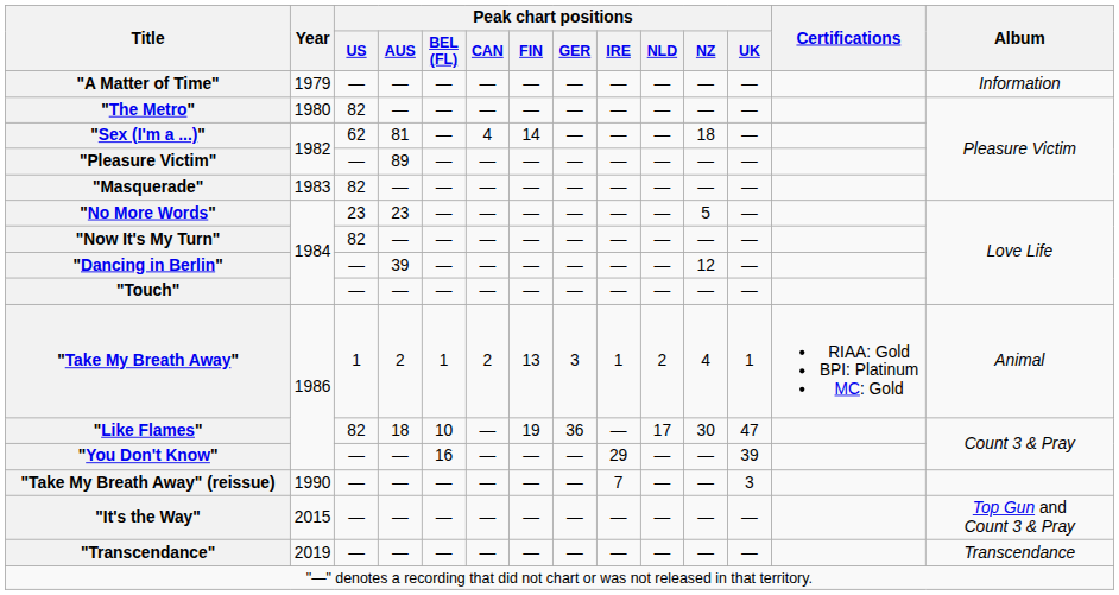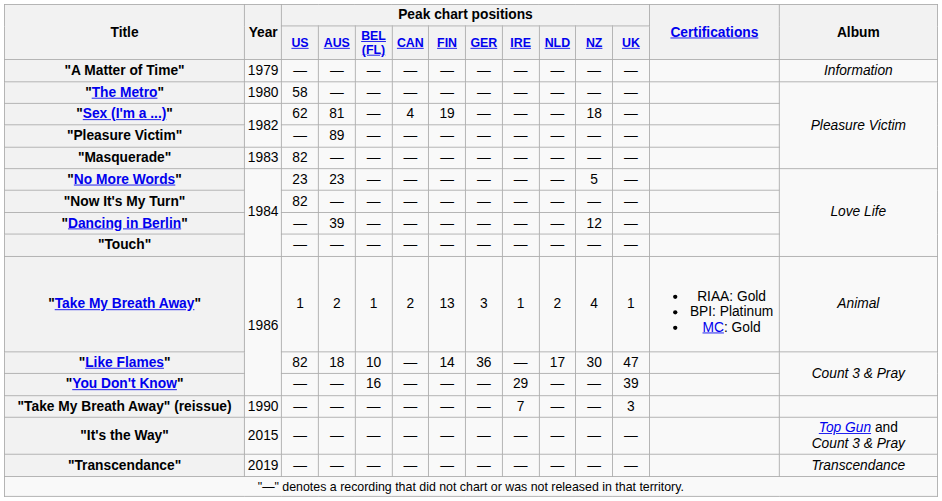 <table class="wikitable plainrowheaders" style="text-align:center">
 <tr>
 <th scope="col" rowspan="2" style="width:17em;">Title</th>
 <th scope="col" rowspan="2" style="width:1em;">Year</th>
 <th scope="col" colspan="10">Peak chart positions</th>
 <th scope="col" rowspan="2" style="width:9em;"><a href='#'>Certifications</a></th>
 <th scope="col" rowspan="2" style="width:11em;">Album</th>
 </tr>
 <tr>
 <th scope="col" style="width:2.5em;font-size:90%;"><a href='#'>US</a><br></th>
 <th scope="col" style="width:2.5em;font-size:90%;"><a href='#'>AUS</a><br></th>
 <th scope="col" style="width:2.5em;font-size:90%;"><a href='#'>BEL<br>(FL)</a><br></th>
 <th scope="col" style="width:2.5em;font-size:90%;"><a href='#'>CAN</a><br></th>
 <th scope="col" style="width:2.5em;font-size:90%;"><a href='#'>FIN</a><br></th>
 <th scope="col" style="width:2.5em;font-size:90%;"><a href='#'>GER</a><br></th>
 <th scope="col" style="width:2.5em;font-size:90%;"><a href='#'>IRE</a><br></th>
 <th scope="col" style="width:2.5em;font-size:90%;"><a href='#'>NLD</a><br></th>
 <th scope="col" style="width:2.5em;font-size:90%;"><a href='#'>NZ</a><br></th>
 <th scope="col" style="width:2.5em;font-size:90%;"><a href='#'>UK</a><br></th>
 </tr>
 <tr>
 <th scope="row">"A Matter of Time"</th>
 <td>1979</td>
 <td>—</td>
 <td>—</td>
 <td>—</td>
 <td>—</td>
 <td>—</td>
 <td>—</td>
 <td>—</td>
 <td>—</td>
 <td>—</td>
 <td>—</td>
 <td></td>
 <td><em>Information</em></td>
 </tr>
 <tr>
 <th scope="row">"<a href='#'>The Metro</a>"</th>
 <td>1980</td>
-<td>82</td>
+<td>58</td>
 <td>—</td>
 <td>—</td>
 <td>—</td>
 <td>—</td>
 <td>—</td>
 <td>—</td>
 <td>—</td>
 <td>—</td>
 <td>—</td>
 <td></td>
 <td rowspan="4"><em>Pleasure Victim</em></td>
 </tr>
 <tr>
 <th scope="row">"<a href='#'>Sex (I'm a ...)</a>"</th>
 <td rowspan="2">1982</td>
 <td>62</td>
 <td>81</td>
 <td>—</td>
 <td>4</td>
-<td>14</td>
+<td>19</td>
 <td>—</td>
 <td>—</td>
 <td>—</td>
 <td>18</td>
 <td>—</td>
 <td></td>
 </tr>
 <tr>
 <th scope="row">"Pleasure Victim"</th>
 <td>—</td>
 <td>89</td>
 <td>—</td>
 <td>—</td>
 <td>—</td>
 <td>—</td>
 <td>—</td>
 <td>—</td>
 <td>—</td>
 <td>—</td>
 <td></td>
 </tr>
 <tr>
 <th scope="row">"Masquerade"</th>
 <td>1983</td>
 <td>82</td>
 <td>—</td>
 <td>—</td>
 <td>—</td>
 <td>—</td>
 <td>—</td>
 <td>—</td>
 <td>—</td>
 <td>—</td>
 <td>—</td>
 <td></td>
 </tr>
 <tr>
 <th scope="row">"<a href='#'>No More Words</a>"</th>
 <td rowspan="4">1984</td>
 <td>23</td>
 <td>23</td>
 <td>—</td>
 <td>—</td>
 <td>—</td>
 <td>—</td>
 <td>—</td>
 <td>—</td>
 <td>5</td>
 <td>—</td>
 <td></td>
 <td rowspan="4"><em>Love Life</em></td>
 </tr>
 <tr>
 <th scope="row">"Now It's My Turn"</th>
 <td>82</td>
 <td>—</td>
 <td>—</td>
 <td>—</td>
 <td>—</td>
 <td>—</td>
 <td>—</td>
 <td>—</td>
 <td>—</td>
 <td>—</td>
 <td></td>
 </tr>
 <tr>
 <th scope="row">"<a href='#'>Dancing in Berlin</a>"</th>
 <td>—</td>
 <td>39</td>
 <td>—</td>
 <td>—</td>
 <td>—</td>
 <td>—</td>
 <td>—</td>
 <td>—</td>
 <td>12</td>
 <td>—</td>
 <td></td>
 </tr>
 <tr>
 <th scope="row">"Touch"</th>
 <td>—</td>
 <td>—</td>
 <td>—</td>
 <td>—</td>
 <td>—</td>
 <td>—</td>
 <td>—</td>
 <td>—</td>
 <td>—</td>
 <td>—</td>
 <td></td>
 </tr>
 <tr>
 <th scope="row">"<a href='#'>Take My Breath Away</a>"</th>
 <td rowspan="3">1986</td>
 <td>1</td>
 <td>2</td>
 <td>1</td>
 <td>2</td>
 <td>13</td>
 <td>3</td>
 <td>1</td>
 <td>2</td>
 <td>4</td>
 <td>1</td>
 <td><br><ul><li>RIAA: Gold</li><li>BPI: Platinum</li><li><a href='#'>MC</a>: Gold</li></ul></td>
 <td><em>Animal</em></td>
 </tr>
 <tr>
 <th scope="row">"<a href='#'>Like Flames</a>"</th>
 <td>82</td>
 <td>18</td>
 <td>10</td>
 <td>—</td>
-<td>19</td>
+<td>14</td>
 <td>36</td>
 <td>—</td>
 <td>17</td>
 <td>30</td>
 <td>47</td>
 <td></td>
 <td rowspan="2"><em>Count 3 & Pray</em></td>
 </tr>
 <tr>
 <th scope="row">"<a href='#'>You Don't Know</a>"</th>
 <td>—</td>
 <td>—</td>
 <td>16</td>
 <td>—</td>
 <td>—</td>
 <td>—</td>
 <td>29</td>
 <td>—</td>
 <td>—</td>
 <td>39</td>
 <td></td>
 </tr>
 <tr>
 <th scope="row">"Take My Breath Away" (reissue)</th>
 <td>1990</td>
 <td>—</td>
 <td>—</td>
 <td>—</td>
 <td>—</td>
 <td>—</td>
 <td>—</td>
 <td>7</td>
 <td>—</td>
 <td>—</td>
 <td>3</td>
 <td></td>
 <td></td>
 </tr>
 <tr>
 <th scope="row">"It's the Way"</th>
 <td>2015</td>
 <td>—</td>
 <td>—</td>
 <td>—</td>
 <td>—</td>
 <td>—</td>
 <td>—</td>
 <td>—</td>
 <td>—</td>
 <td>—</td>
 <td>—</td>
 <td></td>
 <td><em><a href='#'>Top Gun</a></em> and<br><em>Count 3 & Pray</em></td>
 </tr>
 <tr>
 <th scope="row">"Transcendance"</th>
 <td>2019</td>
 <td>—</td>
 <td>—</td>
 <td>—</td>
 <td>—</td>
 <td>—</td>
 <td>—</td>
 <td>—</td>
 <td>—</td>
 <td>—</td>
 <td>—</td>
 <td></td>
 <td><em>Transcendance</em></td>
 </tr>
 <tr>
 <td colspan="14" style="font-size:90%">"—" denotes a recording that did not chart or was not released in that territory.</td>
 </tr>
 </table>
